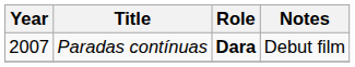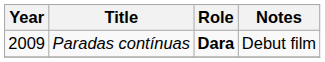 <table class="wikitable">
 <tr>
 <th>Year</th>
 <th>Title</th>
 <th>Role</th>
 <th>Notes</th>
 </tr>
 <tr>
-<td>2007</td>
+<td>2009</td>
 <td><em>Paradas contínuas </em></td>
 <td><strong>Dara</strong></td>
 <td>Debut film</td>
 </tr>
 <tr>
 </tr>
 </table>
